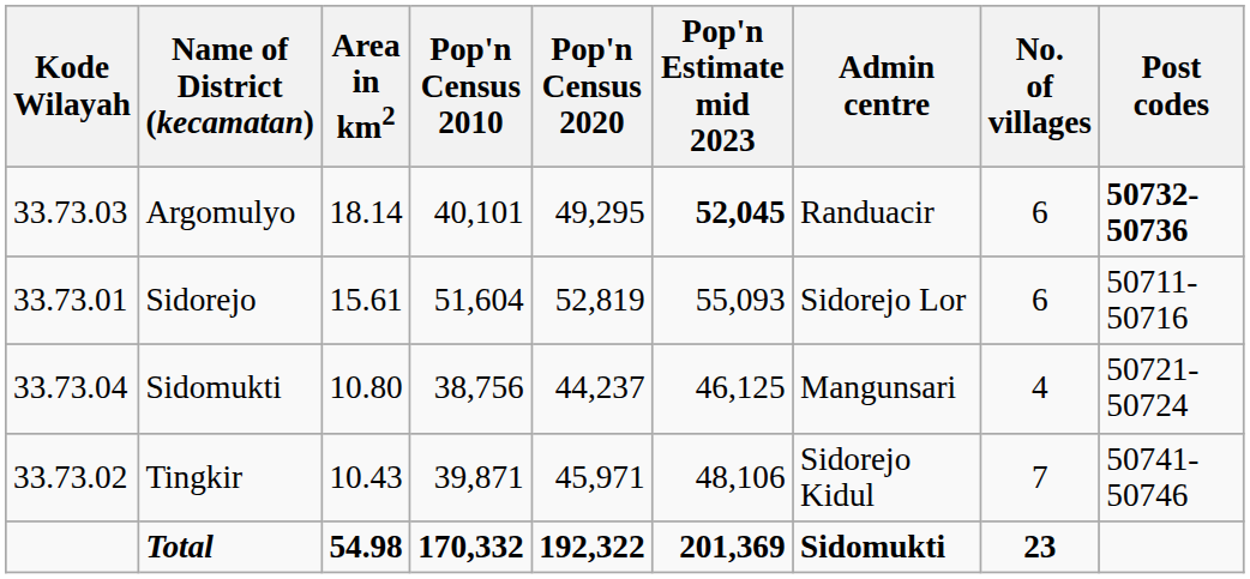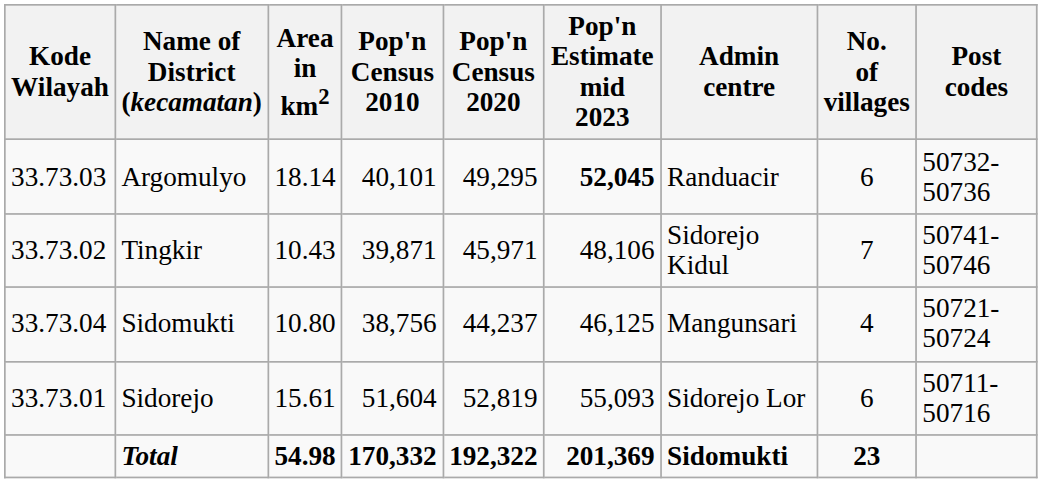 <table class="wikitable sortable">
 <tr>
 <th>Kode <br>Wilayah</th>
 <th>Name of <br>District<br>(<em>kecamatan</em>)</th>
 <th>Area <br> in <br>km<sup>2</sup></th>
 <th>Pop'n<br>Census<br>2010</th>
 <th>Pop'n<br>Census<br>2020</th>
 <th>Pop'n<br>Estimate<br>mid 2023</th>
 <th>Admin<br>centre</th>
 <th>No.<br>of<br>villages</th>
 <th>Post<br>codes</th>
 </tr>
 <tr>
 <td>33.73.03</td>
 <td>Argomulyo</td>
 <td align="right">18.14</td>
 <td align="right">40,101</td>
 <td align="right">49,295</td>
 <td align="right"><strong>52,045</strong></td>
 <td>Randuacir</td>
 <td align="center">6</td>
-<td><strong>50732-50736</strong></td>
+<td>50732-50736</td>
+</tr>
+<tr>
+<td>33.73.02</td>
+<td>Tingkir</td>
+<td align="right">10.43</td>
+<td align="right">39,871</td>
+<td align="right">45,971</td>
+<td align="right">48,106</td>
+<td>Sidorejo Kidul</td>
+<td align="center">7</td>
+<td>50741-50746</td>
+</tr>
+<tr>
+<td>33.73.04</td>
+<td>Sidomukti</td>
+<td align="right">10.80</td>
+<td align="right">38,756</td>
+<td align="right">44,237</td>
+<td align="right">46,125</td>
+<td>Mangunsari</td>
+<td align="center">4</td>
+<td>50721-50724</td>
 </tr>
 <tr>
 <td>33.73.01</td>
 <td>Sidorejo</td>
 <td align="right">15.61</td>
 <td align="right">51,604</td>
 <td align="right">52,819</td>
 <td align="right">55,093</td>
 <td>Sidorejo Lor</td>
 <td align="center">6</td>
 <td>50711-50716</td>
 </tr>
 <tr>
-<td>33.73.04</td>
-<td>Sidomukti</td>
-<td align="right">10.80</td>
-<td align="right">38,756</td>
-<td align="right">44,237</td>
-<td align="right">46,125</td>
-<td>Mangunsari</td>
-<td align="center">4</td>
-<td>50721-50724</td>
-</tr>
-<tr>
-<td>33.73.02</td>
-<td>Tingkir</td>
-<td align="right">10.43</td>
-<td align="right">39,871</td>
-<td align="right">45,971</td>
-<td align="right">48,106</td>
-<td>Sidorejo Kidul</td>
-<td align="center">7</td>
-<td>50741-50746</td>
-</tr>
-<tr>
 <td></td>
 <td><strong><em>Total</em></strong></td>
 <td align="right"><strong>54.98</strong></td>
 <td align="right"><strong>170,332</strong></td>
 <td align="right"><strong>192,322</strong></td>
 <td align="right"><strong>201,369</strong></td>
 <td><strong>Sidomukti</strong></td>
 <td align="center"><strong>23</strong></td>
 <td></td>
 </tr>
 </table>
